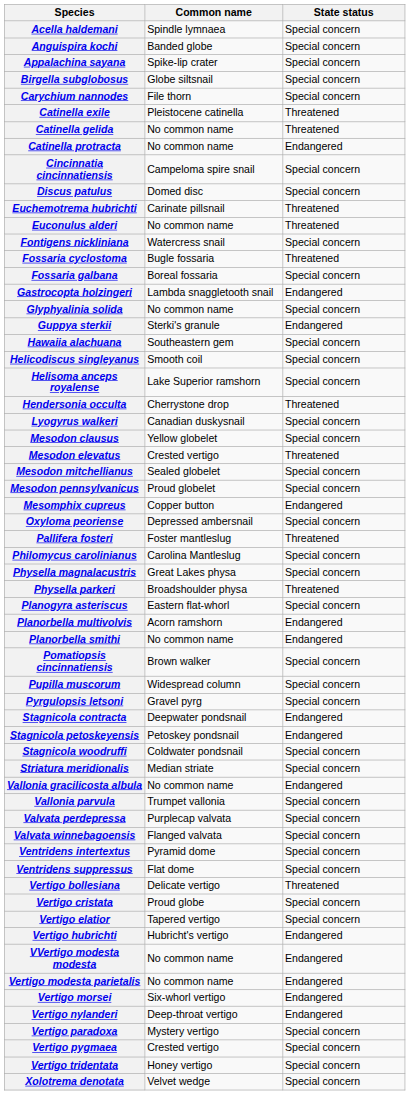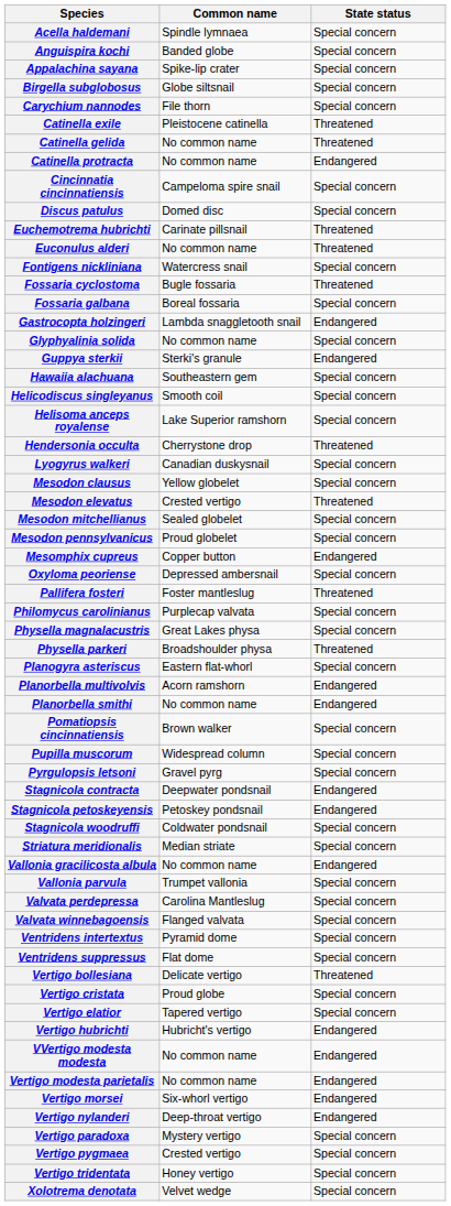 <table class="wikitable sortable plainrowheaders">
 <tr>
 <th scope="col" style="width:225px;">Species</th>
 <th scope="col" style="width:225px;">Common name</th>
 <th scope="col" style="width:200px;">State status</th>
 </tr>
 <tr>
 <th scope="row"><em><a href='#'>Acella haldemani</a></em></th>
 <td>Spindle lymnaea</td>
 <td>Special concern</td>
 </tr>
 <tr>
 <th scope="row"><em><a href='#'>Anguispira kochi</a></em></th>
 <td>Banded globe</td>
 <td>Special concern</td>
 </tr>
 <tr>
 <th scope="row"><em><a href='#'>Appalachina sayana</a></em></th>
 <td>Spike-lip crater</td>
 <td>Special concern</td>
 </tr>
 <tr>
 <th scope="row"><em><a href='#'>Birgella subglobosus</a></em></th>
 <td>Globe siltsnail</td>
 <td>Special concern</td>
 </tr>
 <tr>
 <th scope="row"><em><a href='#'>Carychium nannodes</a></em></th>
 <td>File thorn</td>
 <td>Special concern</td>
 </tr>
 <tr>
 <th scope="row"><em><a href='#'>Catinella exile</a></em></th>
 <td>Pleistocene catinella</td>
 <td>Threatened</td>
 </tr>
 <tr>
 <th scope="row"><em><a href='#'>Catinella gelida</a></em></th>
 <td>No common name</td>
 <td>Threatened</td>
 </tr>
 <tr>
 <th scope="row"><em><a href='#'>Catinella protracta</a></em></th>
 <td>No common name</td>
 <td>Endangered</td>
 </tr>
 <tr>
 <th scope="row"><em><a href='#'>Cincinnatia cincinnatiensis</a></em></th>
 <td>Campeloma spire snail</td>
 <td>Special concern</td>
 </tr>
 <tr>
 <th scope="row"><em><a href='#'>Discus patulus</a></em></th>
 <td>Domed disc</td>
 <td>Special concern</td>
 </tr>
 <tr>
 <th scope="row"><em><a href='#'>Euchemotrema hubrichti</a></em></th>
 <td>Carinate pillsnail</td>
 <td>Threatened</td>
 </tr>
 <tr>
 <th scope="row"><em><a href='#'>Euconulus alderi</a></em></th>
 <td>No common name</td>
 <td>Threatened</td>
 </tr>
 <tr>
 <th scope="row"><em><a href='#'>Fontigens nickliniana</a></em></th>
 <td>Watercress snail</td>
 <td>Special concern</td>
 </tr>
 <tr>
 <th scope="row"><em><a href='#'>Fossaria cyclostoma</a></em></th>
 <td>Bugle fossaria</td>
 <td>Threatened</td>
 </tr>
 <tr>
 <th scope="row"><em><a href='#'>Fossaria galbana</a></em></th>
 <td>Boreal fossaria</td>
 <td>Special concern</td>
 </tr>
 <tr>
 <th scope="row"><em><a href='#'>Gastrocopta holzingeri</a></em></th>
 <td>Lambda snaggletooth snail</td>
 <td>Endangered</td>
 </tr>
 <tr>
 <th scope="row"><em><a href='#'>Glyphyalinia solida</a></em></th>
 <td>No common name</td>
 <td>Special concern</td>
 </tr>
 <tr>
 <th scope="row"><em><a href='#'>Guppya sterkii</a></em></th>
 <td>Sterki's granule</td>
 <td>Endangered</td>
 </tr>
 <tr>
 <th scope="row"><em><a href='#'>Hawaiia alachuana</a></em></th>
 <td>Southeastern gem</td>
 <td>Special concern</td>
 </tr>
 <tr>
 <th scope="row"><em><a href='#'>Helicodiscus singleyanus</a></em></th>
 <td>Smooth coil</td>
 <td>Special concern</td>
 </tr>
 <tr>
 <th scope="row"><em><a href='#'>Helisoma anceps royalense</a></em></th>
 <td>Lake Superior ramshorn</td>
 <td>Special concern</td>
 </tr>
 <tr>
 <th scope="row"><em><a href='#'>Hendersonia occulta</a></em></th>
 <td>Cherrystone drop</td>
 <td>Threatened</td>
 </tr>
 <tr>
 <th scope="row"><em><a href='#'>Lyogyrus walkeri</a></em></th>
 <td>Canadian duskysnail</td>
 <td>Special concern</td>
 </tr>
 <tr>
 <th scope="row"><em><a href='#'>Mesodon clausus</a></em></th>
 <td>Yellow globelet</td>
 <td>Special concern</td>
 </tr>
 <tr>
 <th scope="row"><em><a href='#'>Mesodon elevatus</a></em></th>
 <td>Crested vertigo</td>
 <td>Threatened</td>
 </tr>
 <tr>
 <th scope="row"><em><a href='#'>Mesodon mitchellianus</a></em></th>
 <td>Sealed globelet</td>
 <td>Special concern</td>
 </tr>
 <tr>
 <th scope="row"><em><a href='#'>Mesodon pennsylvanicus</a></em></th>
 <td>Proud globelet</td>
 <td>Special concern</td>
 </tr>
 <tr>
 <th scope="row"><em><a href='#'>Mesomphix cupreus</a></em></th>
 <td>Copper button</td>
 <td>Endangered</td>
 </tr>
 <tr>
 <th scope="row"><em><a href='#'>Oxyloma peoriense</a></em></th>
 <td>Depressed ambersnail</td>
 <td>Special concern</td>
 </tr>
 <tr>
 <th scope="row"><em><a href='#'>Pallifera fosteri</a></em></th>
 <td>Foster mantleslug</td>
 <td>Threatened</td>
 </tr>
 <tr>
 <th scope="row"><em><a href='#'>Philomycus carolinianus</a></em></th>
-<td>Carolina Mantleslug</td>
+<td>Purplecap valvata</td>
 <td>Special concern</td>
 </tr>
 <tr>
 <th scope="row"><em><a href='#'>Physella magnalacustris</a></em></th>
 <td>Great Lakes physa</td>
 <td>Special concern</td>
 </tr>
 <tr>
 <th scope="row"><em><a href='#'>Physella parkeri</a></em></th>
 <td>Broadshoulder physa</td>
 <td>Threatened</td>
 </tr>
 <tr>
 <th scope="row"><em><a href='#'>Planogyra asteriscus</a></em></th>
 <td>Eastern flat-whorl</td>
 <td>Special concern</td>
 </tr>
 <tr>
 <th scope="row"><em><a href='#'>Planorbella multivolvis</a></em></th>
 <td>Acorn ramshorn</td>
 <td>Endangered</td>
 </tr>
 <tr>
 <th scope="row"><em><a href='#'>Planorbella smithi</a></em></th>
 <td>No common name</td>
 <td>Endangered</td>
 </tr>
 <tr>
 <th scope="row"><em><a href='#'>Pomatiopsis cincinnatiensis</a></em></th>
 <td>Brown walker</td>
 <td>Special concern</td>
 </tr>
 <tr>
 <th scope="row"><em><a href='#'>Pupilla muscorum</a></em></th>
 <td>Widespread column</td>
 <td>Special concern</td>
 </tr>
 <tr>
 <th scope="row"><em><a href='#'>Pyrgulopsis letsoni</a></em></th>
 <td>Gravel pyrg</td>
 <td>Special concern</td>
 </tr>
 <tr>
 <th scope="row"><em><a href='#'>Stagnicola contracta</a></em></th>
 <td>Deepwater pondsnail</td>
 <td>Endangered</td>
 </tr>
 <tr>
 <th scope="row"><em><a href='#'>Stagnicola petoskeyensis</a></em></th>
 <td>Petoskey pondsnail</td>
 <td>Endangered</td>
 </tr>
 <tr>
 <th scope="row"><em><a href='#'>Stagnicola woodruffi</a></em></th>
 <td>Coldwater pondsnail</td>
 <td>Special concern</td>
 </tr>
 <tr>
 <th scope="row"><em><a href='#'>Striatura meridionalis</a></em></th>
 <td>Median striate</td>
 <td>Special concern</td>
 </tr>
 <tr>
 <th scope="row"><em><a href='#'>Vallonia gracilicosta albula</a></em></th>
 <td>No common name</td>
 <td>Endangered</td>
 </tr>
 <tr>
 <th scope="row"><em><a href='#'>Vallonia parvula</a></em></th>
 <td>Trumpet vallonia</td>
 <td>Special concern</td>
 </tr>
 <tr>
 <th scope="row"><em><a href='#'>Valvata perdepressa</a></em></th>
-<td>Purplecap valvata</td>
+<td>Carolina Mantleslug</td>
 <td>Special concern</td>
 </tr>
 <tr>
 <th scope="row"><em><a href='#'>Valvata winnebagoensis</a></em></th>
 <td>Flanged valvata</td>
 <td>Special concern</td>
 </tr>
 <tr>
 <th scope="row"><em><a href='#'>Ventridens intertextus</a></em></th>
 <td>Pyramid dome</td>
 <td>Special concern</td>
 </tr>
 <tr>
 <th scope="row"><em><a href='#'>Ventridens suppressus</a></em></th>
 <td>Flat dome</td>
 <td>Special concern</td>
 </tr>
 <tr>
 <th scope="row"><em><a href='#'>Vertigo bollesiana</a></em></th>
 <td>Delicate vertigo</td>
 <td>Threatened</td>
 </tr>
 <tr>
 <th scope="row"><em><a href='#'>Vertigo cristata</a></em></th>
 <td>Proud globe</td>
 <td>Special concern</td>
 </tr>
 <tr>
 <th scope="row"><em><a href='#'>Vertigo elatior</a></em></th>
 <td>Tapered vertigo</td>
 <td>Special concern</td>
 </tr>
 <tr>
 <th scope="row"><em><a href='#'>Vertigo hubrichti</a></em></th>
 <td>Hubricht's vertigo</td>
 <td>Endangered</td>
 </tr>
 <tr>
 <th scope="row"><em><a href='#'>VVertigo modesta modesta</a></em></th>
 <td>No common name</td>
 <td>Endangered</td>
 </tr>
 <tr>
 <th scope="row"><em><a href='#'>Vertigo modesta parietalis</a></em></th>
 <td>No common name</td>
 <td>Endangered</td>
 </tr>
 <tr>
 <th scope="row"><em><a href='#'>Vertigo morsei</a></em></th>
 <td>Six-whorl vertigo</td>
 <td>Endangered</td>
 </tr>
 <tr>
 <th scope="row"><em><a href='#'>Vertigo nylanderi</a></em></th>
 <td>Deep-throat vertigo</td>
 <td>Endangered</td>
 </tr>
 <tr>
 <th scope="row"><em><a href='#'>Vertigo paradoxa</a></em></th>
 <td>Mystery vertigo</td>
 <td>Special concern</td>
 </tr>
 <tr>
 <th scope="row"><em><a href='#'>Vertigo pygmaea</a></em></th>
 <td>Crested vertigo</td>
 <td>Special concern</td>
 </tr>
 <tr>
 <th scope="row"><em><a href='#'>Vertigo tridentata</a></em></th>
 <td>Honey vertigo</td>
 <td>Special concern</td>
 </tr>
 <tr>
 <th scope="row"><em><a href='#'>Xolotrema denotata</a></em></th>
 <td>Velvet wedge</td>
 <td>Special concern</td>
 </tr>
 </table>
